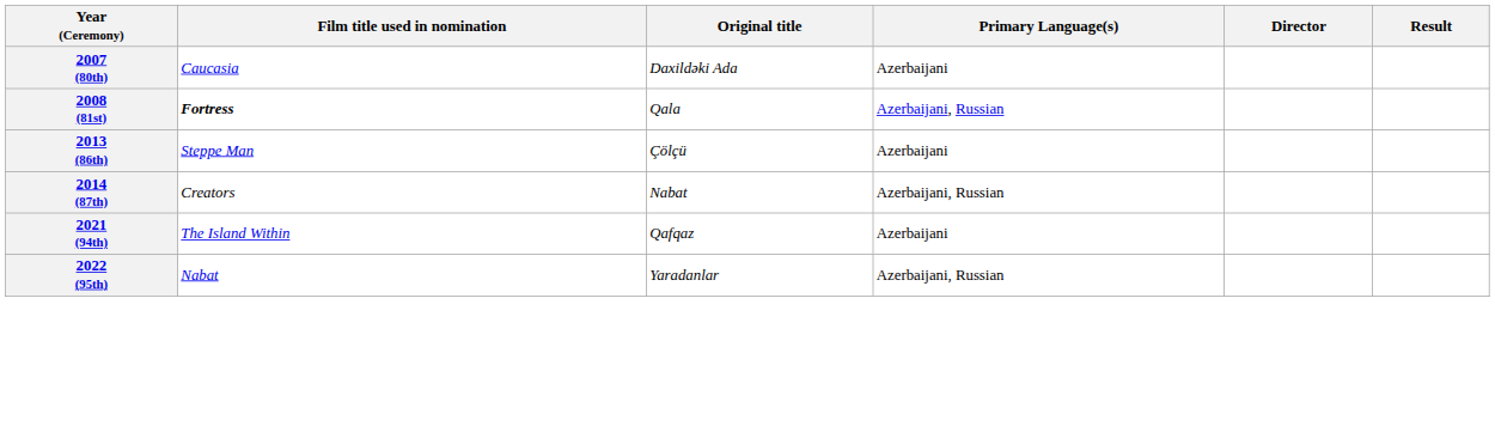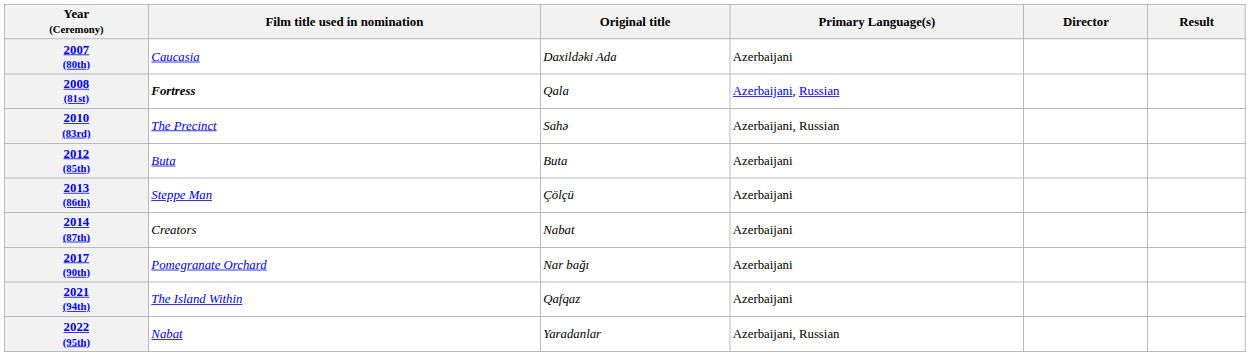 <table class="wikitable sortable" width="98%" style="background:#ffffff;">
 <tr>
 <th>Year<br><small>(Ceremony)</small></th>
 <th>Film title used in nomination</th>
 <th>Original title</th>
 <th>Primary Language(s)</th>
 <th>Director</th>
 <th>Result</th>
 </tr>
 <tr>
 <th align="center"><a href='#'>2007</a><br><small><a href='#'>(80th)</a></small></th>
 <td><em><a href='#'>Caucasia</a></em></td>
 <td><em>Daxildəki Ada</em></td>
 <td>Azerbaijani</td>
 <td></td>
 <td></td>
 </tr>
 <tr>
 <th align="center"><a href='#'>2008</a><br><small><a href='#'>(81st)</a></small></th>
 <td><strong><em>Fortress</em></strong></td>
 <td><em>Qala</em></td>
 <td><a href='#'>Azerbaijani</a>, <a href='#'>Russian</a></td>
 <td></td>
 <td></td>
 </tr>
 <tr>
+<th align="center"><a href='#'>2010</a><br><small><a href='#'>(83rd)</a></small></th>
+<td><em><a href='#'>The Precinct</a></em></td>
+<td><em>Sahə</em></td>
+<td>Azerbaijani, Russian</td>
+<td></td>
+<td></td>
+</tr>
+<tr>
+<th align="center"><a href='#'>2012</a><br><small><a href='#'>(85th)</a></small></th>
+<td><em><a href='#'>Buta</a></em></td>
+<td><em>Buta</em></td>
+<td>Azerbaijani</td>
+<td></td>
+<td></td>
+</tr>
+<tr>
 <th align="center"><a href='#'>2013</a><br><small><a href='#'>(86th)</a></small></th>
 <td><em><a href='#'>Steppe Man</a></em></td>
 <td><em>Çölçü</em></td>
 <td>Azerbaijani</td>
 <td></td>
 <td></td>
 </tr>
 <tr>
 <th align="center"><a href='#'>2014</a><br><small><a href='#'>(87th)</a></small></th>
 <td><em>Creators</em></td>
 <td><em>Nabat</em></td>
-<td>Azerbaijani, Russian</td>
+<td>Azerbaijani</td>
+<td></td>
+<td></td>
+</tr>
+<tr>
+<th align="center"><a href='#'>2017</a><br><small><a href='#'>(90th)</a></small></th>
+<td><em><a href='#'>Pomegranate Orchard</a></em></td>
+<td><em>Nar bağı</em></td>
+<td>Azerbaijani</td>
 <td></td>
 <td></td>
 </tr>
 <tr>
 <th align="center"><a href='#'>2021</a><br><small><a href='#'>(94th)</a></small></th>
 <td><em><a href='#'>The Island Within</a></em></td>
 <td><em>Qafqaz</em></td>
 <td>Azerbaijani</td>
 <td></td>
 <td></td>
 </tr>
 <tr>
 <th align="center"><a href='#'>2022</a><br><small><a href='#'>(95th)</a></small></th>
 <td><em><a href='#'>Nabat</a></em></td>
 <td><em>Yaradanlar</em></td>
 <td>Azerbaijani, Russian</td>
 <td></td>
 <td></td>
 </tr>
 </table>
